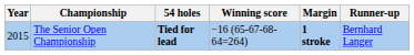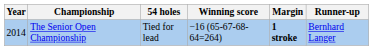 <table class="wikitable">
 <tr>
 <th>Year</th>
 <th>Championship</th>
 <th>54 holes</th>
 <th>Winning score</th>
 <th>Margin</th>
 <th>Runner-up</th>
 </tr>
 <tr style="background:#ABCDEF;">
-<td>2015</td>
+<td>2014</td>
 <td><a href='#'>The Senior Open Championship</a></td>
-<td><strong>Tied for lead</strong></td>
+<td>Tied for lead</td>
 <td>−16 (65-67-68-64=264)</td>
 <td><strong>1 stroke</strong></td>
 <td> <a href='#'>Bernhard Langer</a></td>
 </tr>
 </table>
